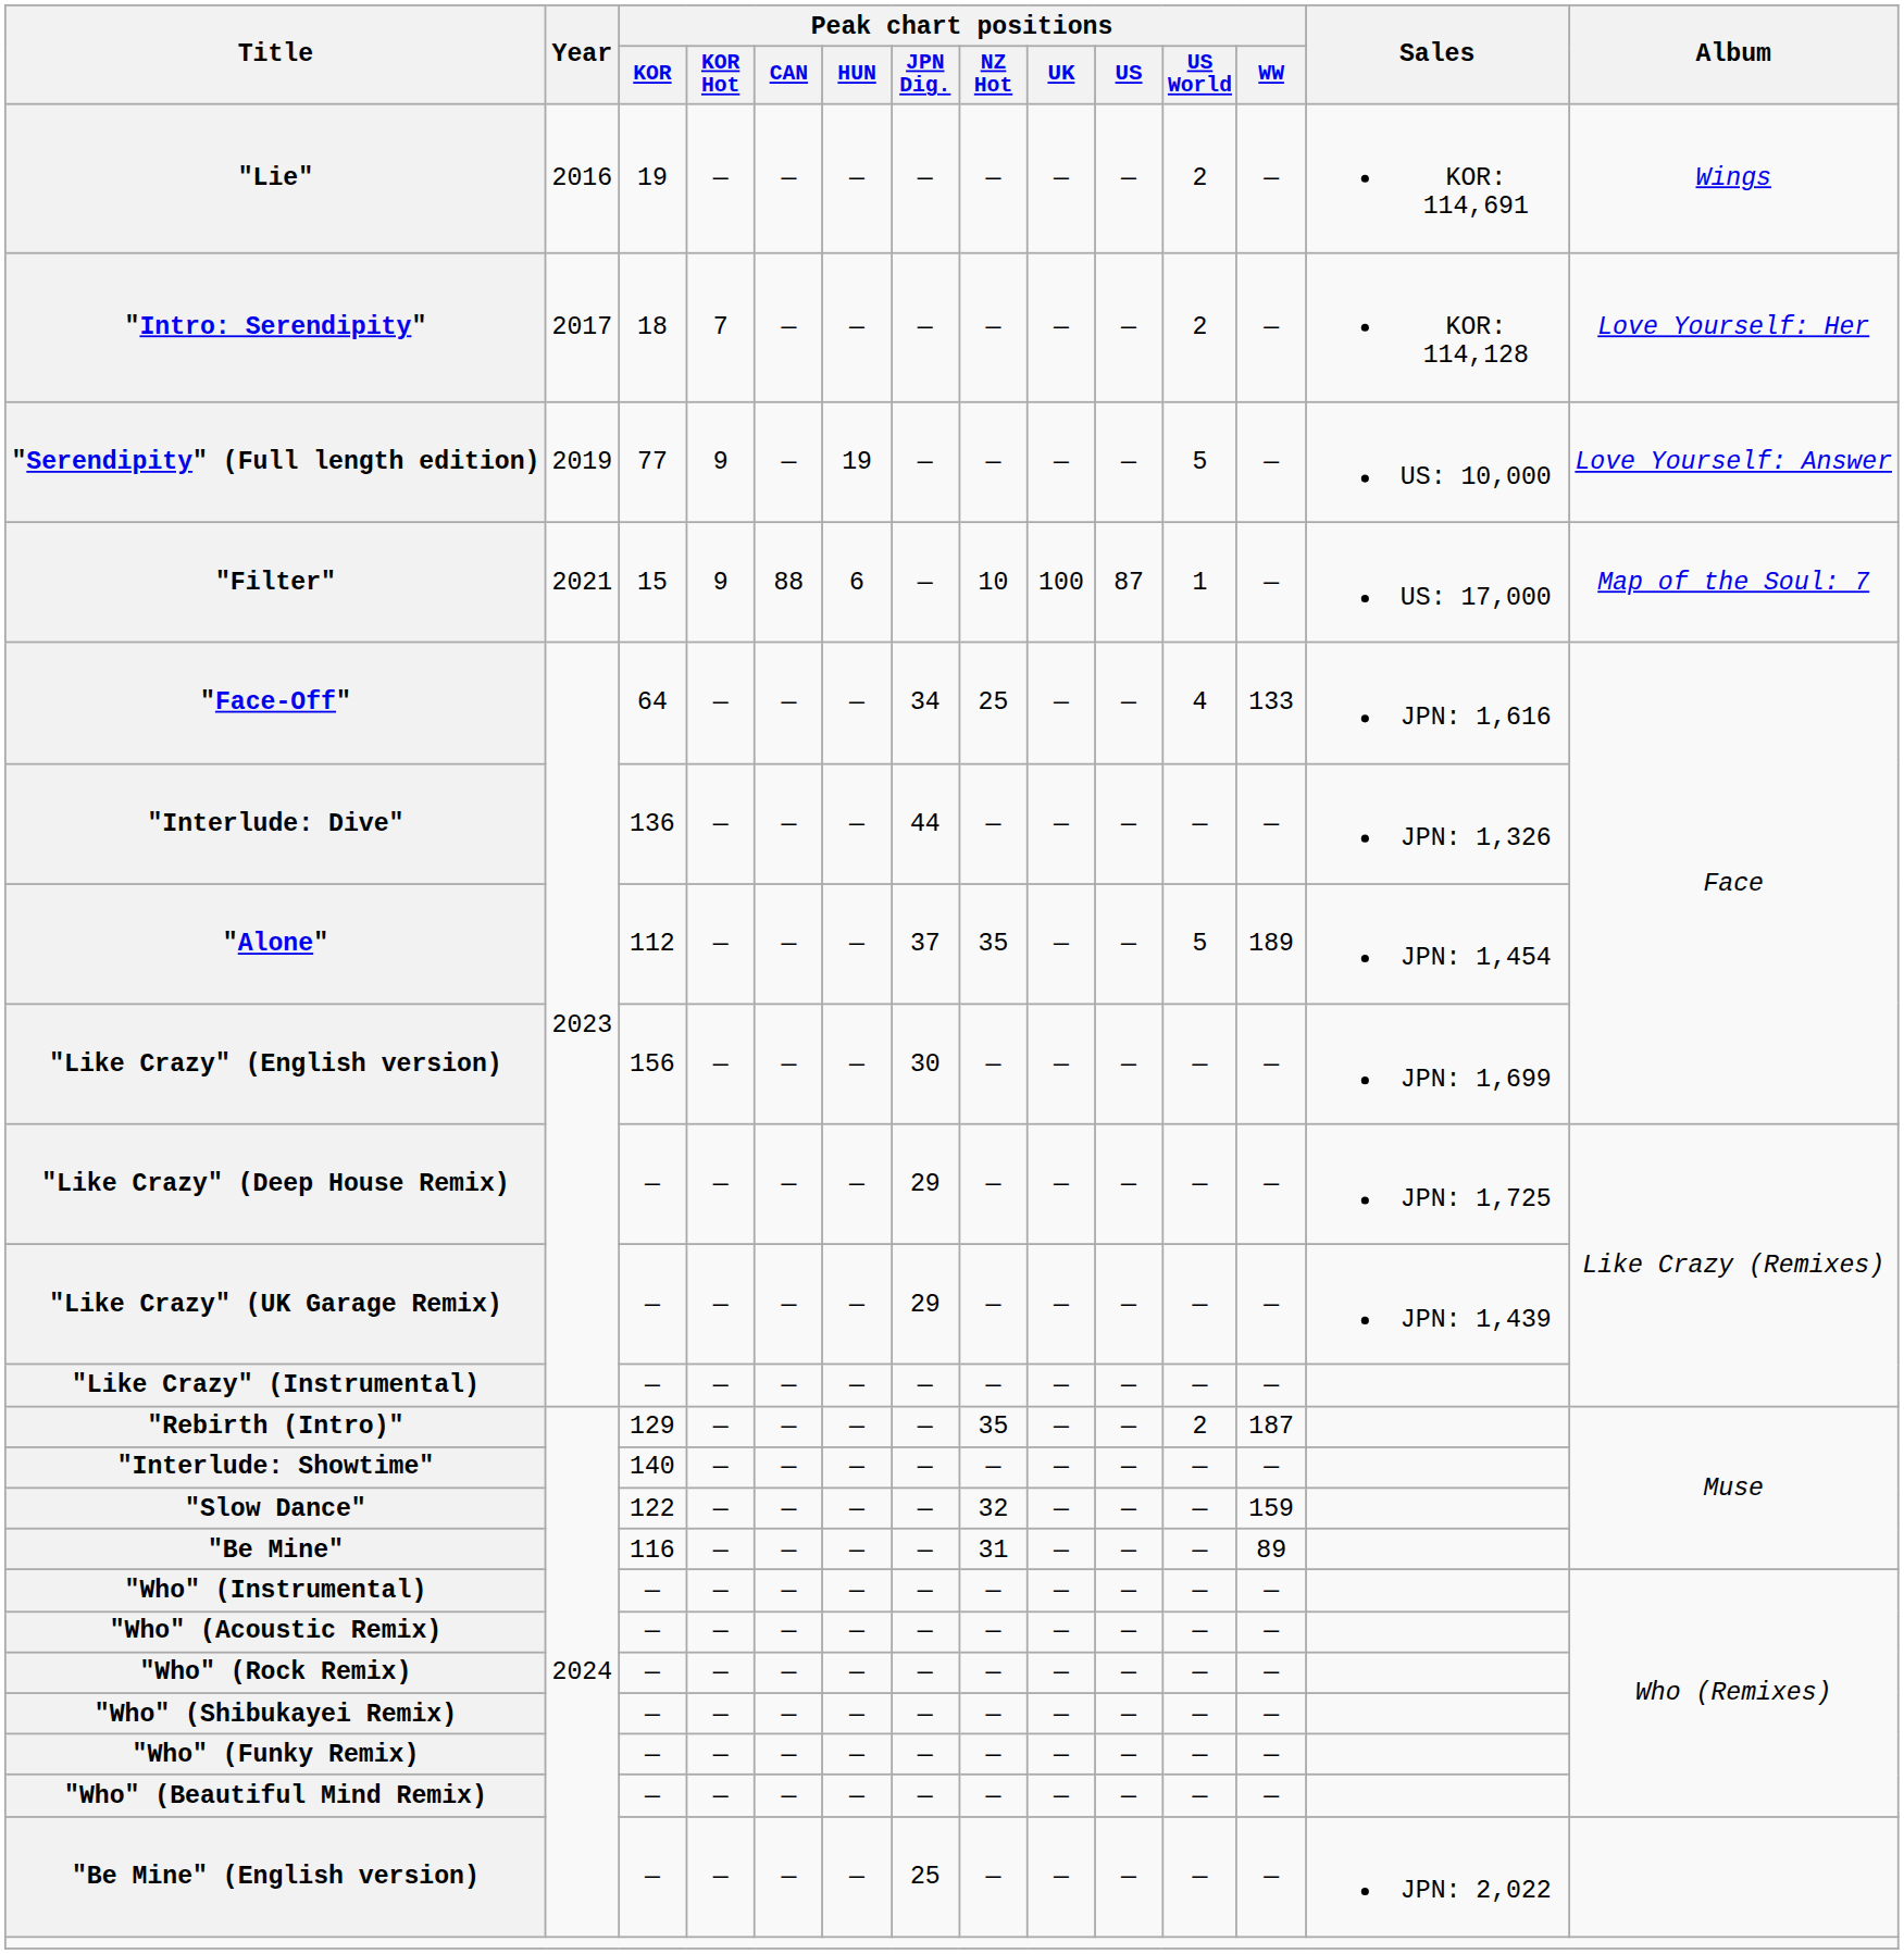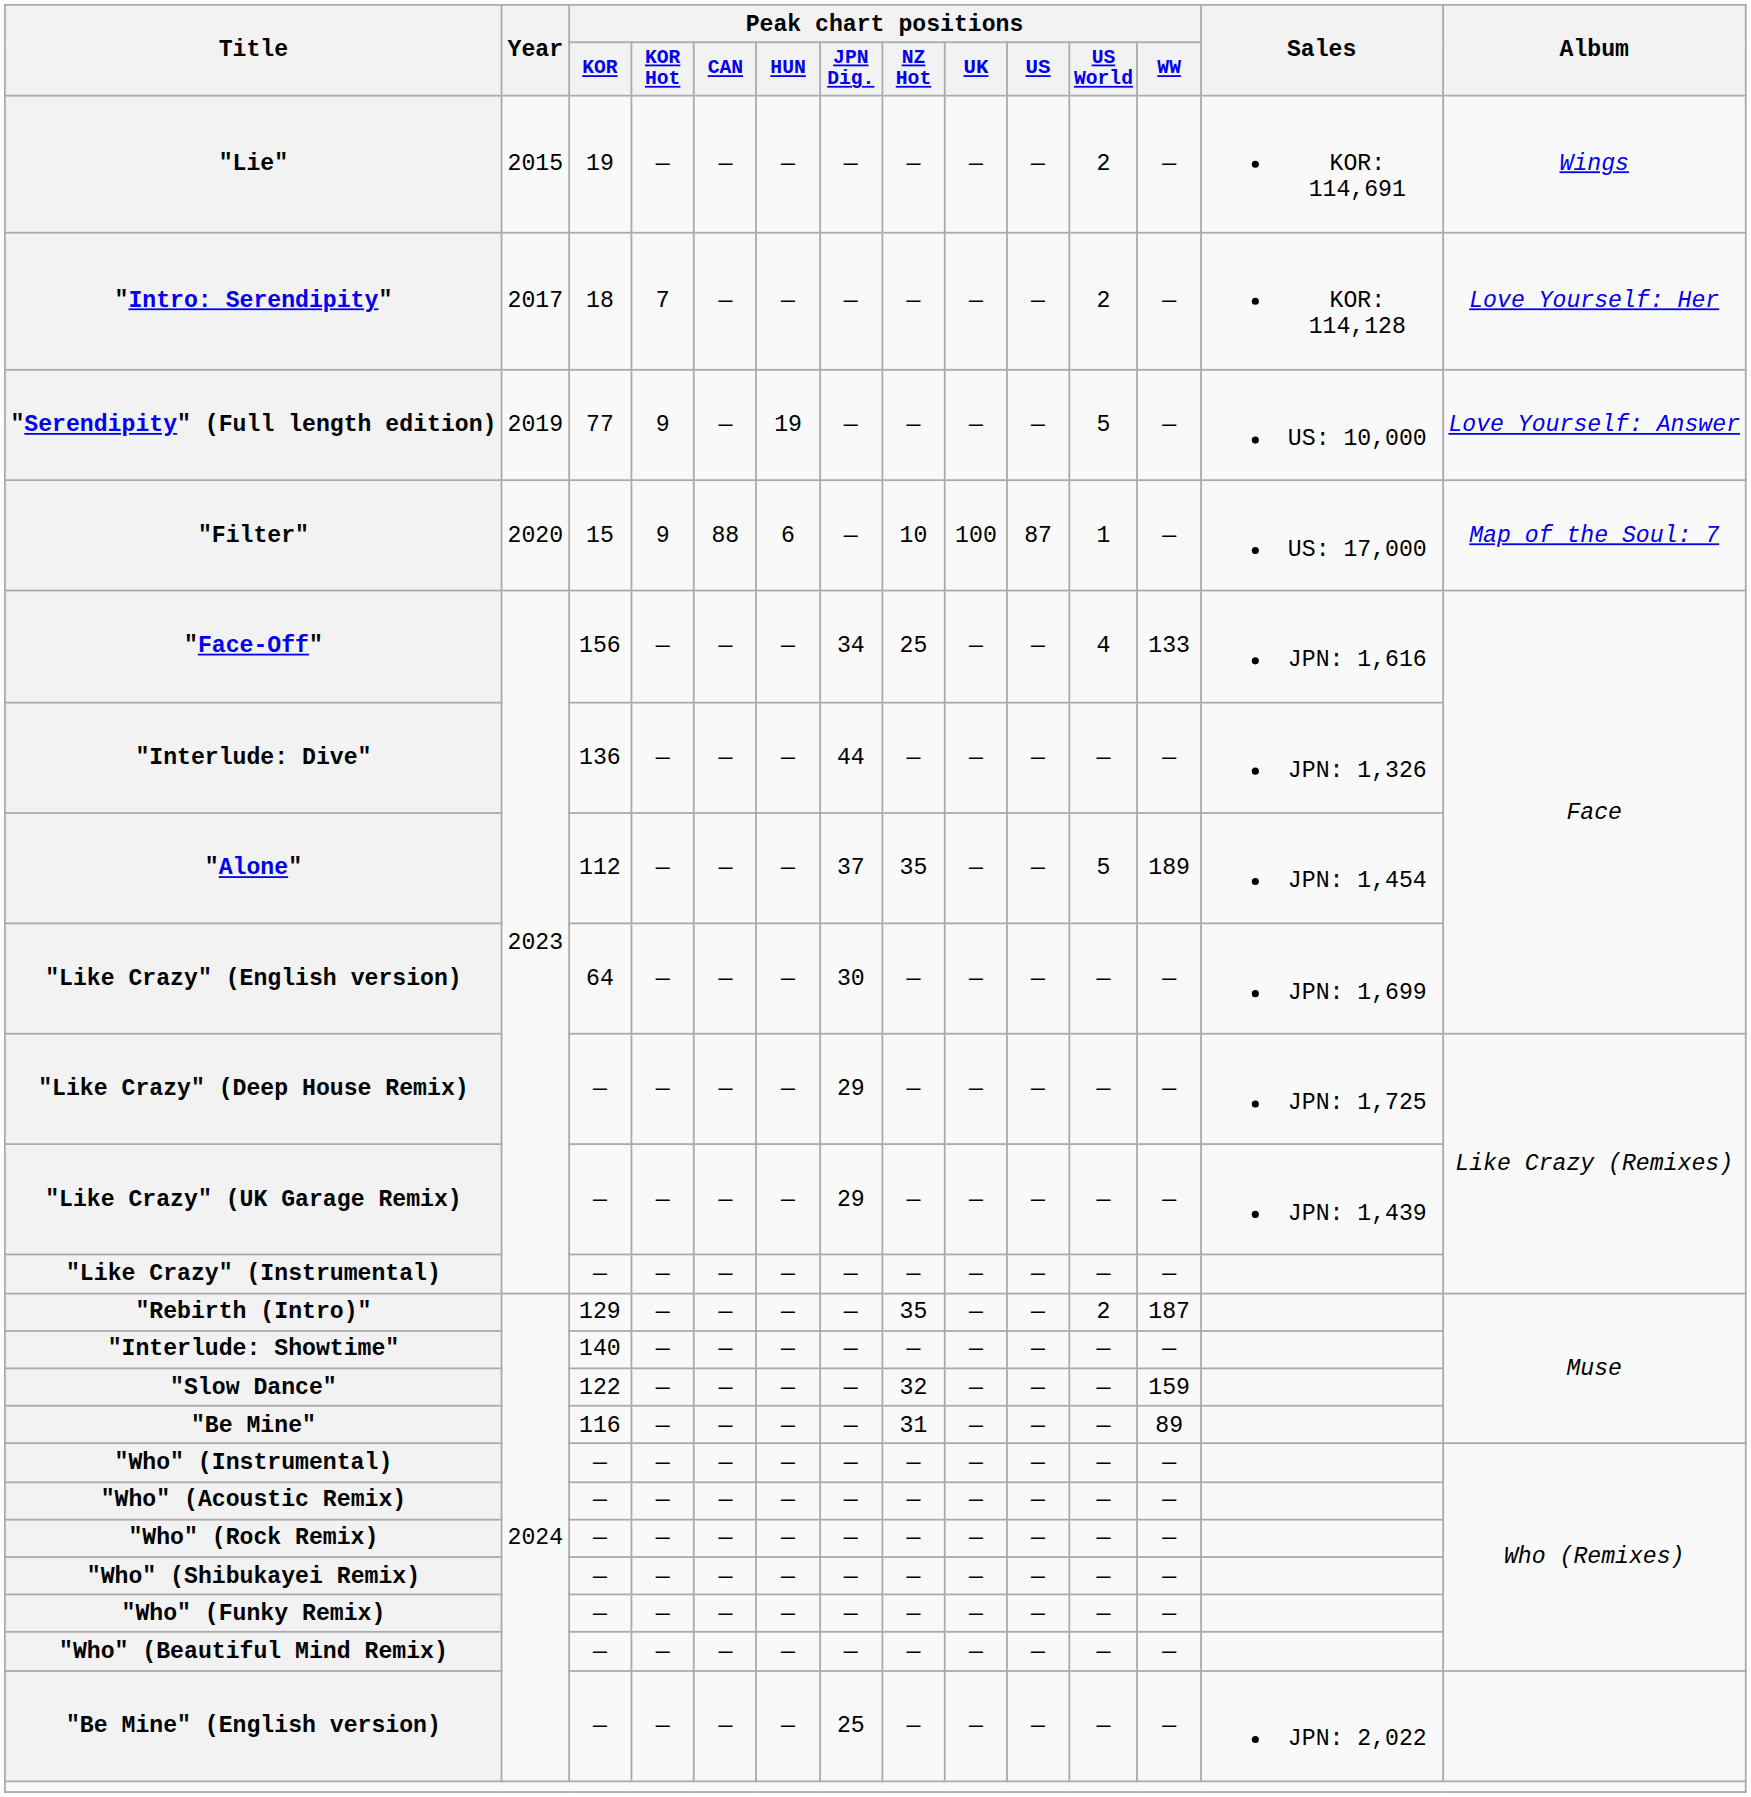 <table class="wikitable plainrowheaders" style="text-align:center;">
 <tr>
 <th scope="col" rowspan="2">Title</th>
 <th scope="col" rowspan="2">Year</th>
 <th scope="col" colspan="10">Peak chart positions</th>
 <th scope="col" rowspan="2" style="width:10em;">Sales</th>
 <th scope="col" rowspan="2">Album</th>
 </tr>
 <tr>
 <th scope="col" style="width:2.7em;font-size:85%;"><a href='#'>KOR</a><br></th>
 <th scope="col" style="width:2.7em;font-size:85%;"><a href='#'>KOR<br>Hot</a><br></th>
 <th scope="col" style="width:2.7em;font-size:85%;"><a href='#'>CAN</a><br></th>
 <th scope="col" style="width:2.7em;font-size:85%;"><a href='#'>HUN</a><br></th>
 <th scope="col" style="width:2.7em;font-size:85%;"><a href='#'>JPN<br>Dig.</a><br></th>
 <th scope="col" style="width:2.7em;font-size:85%;"><a href='#'>NZ<br>Hot</a><br></th>
 <th scope="col" style="width:2.5em;font-size:90%;"><a href='#'>UK</a><br></th>
 <th scope="col" style="width:2.5em;font-size:90%;"><a href='#'>US</a><br></th>
 <th scope="col" style="width:2.7em;font-size:85%;"><a href='#'>US<br>World</a><br></th>
 <th scope="col" style="width:2.7em;font-size:85%;"><a href='#'>WW</a><br></th>
 </tr>
 <tr>
 <th scope="row">"Lie"</th>
-<td>2016</td>
+<td>2015</td>
 <td>19</td>
 <td>—</td>
 <td>—</td>
 <td>—</td>
 <td>—</td>
 <td>—</td>
 <td>—</td>
 <td>—</td>
 <td>2</td>
 <td>—</td>
 <td><br><ul><li>KOR: 114,691</li></ul></td>
 <td><em><a href='#'>Wings</a></em></td>
 </tr>
 <tr>
 <th scope="row">"<a href='#'>Intro: Serendipity</a>"</th>
 <td>2017</td>
 <td>18</td>
 <td>7</td>
 <td>—</td>
 <td>—</td>
 <td>—</td>
 <td>—</td>
 <td>—</td>
 <td>—</td>
 <td>2</td>
 <td>—</td>
 <td><br><ul><li>KOR: 114,128</li></ul></td>
 <td><em><a href='#'>Love Yourself: Her</a></em></td>
 </tr>
 <tr>
 <th scope="row">"<a href='#'>Serendipity</a>" (Full length edition)</th>
 <td>2019</td>
 <td>77</td>
 <td>9</td>
 <td>—</td>
 <td>19</td>
 <td>—</td>
 <td>—</td>
 <td>—</td>
 <td>—</td>
 <td>5</td>
 <td>—</td>
 <td><br><ul><li>US: 10,000</li></ul></td>
 <td><em><a href='#'>Love Yourself: Answer</a></em></td>
 </tr>
 <tr>
 <th scope="row">"Filter"</th>
-<td>2021</td>
+<td>2020</td>
 <td>15</td>
 <td>9</td>
 <td>88</td>
 <td>6</td>
 <td>—</td>
 <td>10</td>
 <td>100</td>
 <td>87</td>
 <td>1</td>
 <td>—</td>
 <td><br><ul><li>US: 17,000</li></ul></td>
 <td><em><a href='#'>Map of the Soul: 7</a></em></td>
 </tr>
 <tr>
 <th scope="row">"<a href='#'>Face-Off</a>"</th>
 <td rowspan="7">2023</td>
-<td>64</td>
+<td>156</td>
 <td>—</td>
 <td>—</td>
 <td>—</td>
 <td>34</td>
 <td>25</td>
 <td>—</td>
 <td>—</td>
 <td>4</td>
 <td>133</td>
 <td><br><ul><li>JPN: 1,616</li></ul></td>
 <td rowspan="4"><em>Face</em></td>
 </tr>
 <tr>
 <th scope="row">"Interlude: Dive"</th>
 <td>136</td>
 <td>—</td>
 <td>—</td>
 <td>—</td>
 <td>44</td>
 <td>—</td>
 <td>—</td>
 <td>—</td>
 <td>—</td>
 <td>—</td>
 <td><br><ul><li>JPN: 1,326</li></ul></td>
 </tr>
 <tr>
 <th scope="row">"<a href='#'>Alone</a>"</th>
 <td>112</td>
 <td>—</td>
 <td>—</td>
 <td>—</td>
 <td>37</td>
 <td>35</td>
 <td>—</td>
 <td>—</td>
 <td>5</td>
 <td>189</td>
 <td><br><ul><li>JPN: 1,454</li></ul></td>
 </tr>
 <tr>
 <th scope="row">"Like Crazy" (English version)</th>
-<td>156</td>
+<td>64</td>
 <td>—</td>
 <td>—</td>
 <td>—</td>
 <td>30</td>
 <td>—</td>
 <td>—</td>
 <td>—</td>
 <td>—</td>
 <td>—</td>
 <td><br><ul><li>JPN: 1,699</li></ul></td>
 </tr>
 <tr>
 <th scope="row">"Like Crazy" (Deep House Remix)</th>
 <td>—</td>
 <td>—</td>
 <td>—</td>
 <td>—</td>
 <td>29</td>
 <td>—</td>
 <td>—</td>
 <td>—</td>
 <td>—</td>
 <td>—</td>
 <td><br><ul><li>JPN: 1,725</li></ul></td>
 <td rowspan="3"><em>Like Crazy (Remixes)</em></td>
 </tr>
 <tr>
 <th scope="row">"Like Crazy" (UK Garage Remix)</th>
 <td>—</td>
 <td>—</td>
 <td>—</td>
 <td>—</td>
 <td>29</td>
 <td>—</td>
 <td>—</td>
 <td>—</td>
 <td>—</td>
 <td>—</td>
 <td><br><ul><li>JPN: 1,439</li></ul></td>
 </tr>
 <tr>
 <th scope="row">"Like Crazy" (Instrumental)</th>
 <td>—</td>
 <td>—</td>
 <td>—</td>
 <td>—</td>
 <td>—</td>
 <td>—</td>
 <td>—</td>
 <td>—</td>
 <td>—</td>
 <td>—</td>
 <td></td>
 </tr>
 <tr>
 <th scope="row">"Rebirth (Intro)"</th>
 <td rowspan="11">2024</td>
 <td>129</td>
 <td>—</td>
 <td>—</td>
 <td>—</td>
 <td>—</td>
 <td>35</td>
 <td>—</td>
 <td>—</td>
 <td>2</td>
 <td>187</td>
 <td></td>
 <td rowspan="4"><em>Muse</em></td>
 </tr>
 <tr>
 <th scope="row">"Interlude: Showtime"</th>
 <td>140</td>
 <td>—</td>
 <td>—</td>
 <td>—</td>
 <td>—</td>
 <td>—</td>
 <td>—</td>
 <td>—</td>
 <td>—</td>
 <td>—</td>
 <td></td>
 </tr>
 <tr>
 <th scope="row">"Slow Dance"<br></th>
 <td>122</td>
 <td>—</td>
 <td>—</td>
 <td>—</td>
 <td>—</td>
 <td>32</td>
 <td>—</td>
 <td>—</td>
 <td>—</td>
 <td>159</td>
 <td></td>
 </tr>
 <tr>
 <th scope="row">"Be Mine"</th>
 <td>116</td>
 <td>—</td>
 <td>—</td>
 <td>—</td>
 <td>—</td>
 <td>31</td>
 <td>—</td>
 <td>—</td>
 <td>—</td>
 <td>89</td>
 <td></td>
 </tr>
 <tr>
 <th scope="row">"Who" (Instrumental)</th>
 <td>—</td>
 <td>—</td>
 <td>—</td>
 <td>—</td>
 <td>—</td>
 <td>—</td>
 <td>—</td>
 <td>—</td>
 <td>—</td>
 <td>—</td>
 <td></td>
 <td rowspan="6"><em>Who (Remixes)</em></td>
 </tr>
 <tr>
 <th scope="row">"Who" (Acoustic Remix)</th>
 <td>—</td>
 <td>—</td>
 <td>—</td>
 <td>—</td>
 <td>—</td>
 <td>—</td>
 <td>—</td>
 <td>—</td>
 <td>—</td>
 <td>—</td>
 <td></td>
 </tr>
 <tr>
 <th scope="row">"Who" (Rock Remix)</th>
 <td>—</td>
 <td>—</td>
 <td>—</td>
 <td>—</td>
 <td>—</td>
 <td>—</td>
 <td>—</td>
 <td>—</td>
 <td>—</td>
 <td>—</td>
 <td></td>
 </tr>
 <tr>
 <th scope="row">"Who" (Shibukayei Remix)</th>
 <td>—</td>
 <td>—</td>
 <td>—</td>
 <td>—</td>
 <td>—</td>
 <td>—</td>
 <td>—</td>
 <td>—</td>
 <td>—</td>
 <td>—</td>
 <td></td>
 </tr>
 <tr>
 <th scope="row">"Who" (Funky Remix)</th>
 <td>—</td>
 <td>—</td>
 <td>—</td>
 <td>—</td>
 <td>—</td>
 <td>—</td>
 <td>—</td>
 <td>—</td>
 <td>—</td>
 <td>—</td>
 <td></td>
 </tr>
 <tr>
 <th scope="row">"Who" (Beautiful Mind Remix)</th>
 <td>—</td>
 <td>—</td>
 <td>—</td>
 <td>—</td>
 <td>—</td>
 <td>—</td>
 <td>—</td>
 <td>—</td>
 <td>—</td>
 <td>—</td>
 <td></td>
 </tr>
 <tr>
 <th scope="row">"Be Mine" (English version)</th>
 <td>—</td>
 <td>—</td>
 <td>—</td>
 <td>—</td>
 <td>25</td>
 <td>—</td>
 <td>—</td>
 <td>—</td>
 <td>—</td>
 <td>—</td>
 <td><br><ul><li>JPN: 2,022</li></ul></td>
 <td></td>
 </tr>
 <tr>
 <td colspan="14"></td>
 </tr>
 </table>
